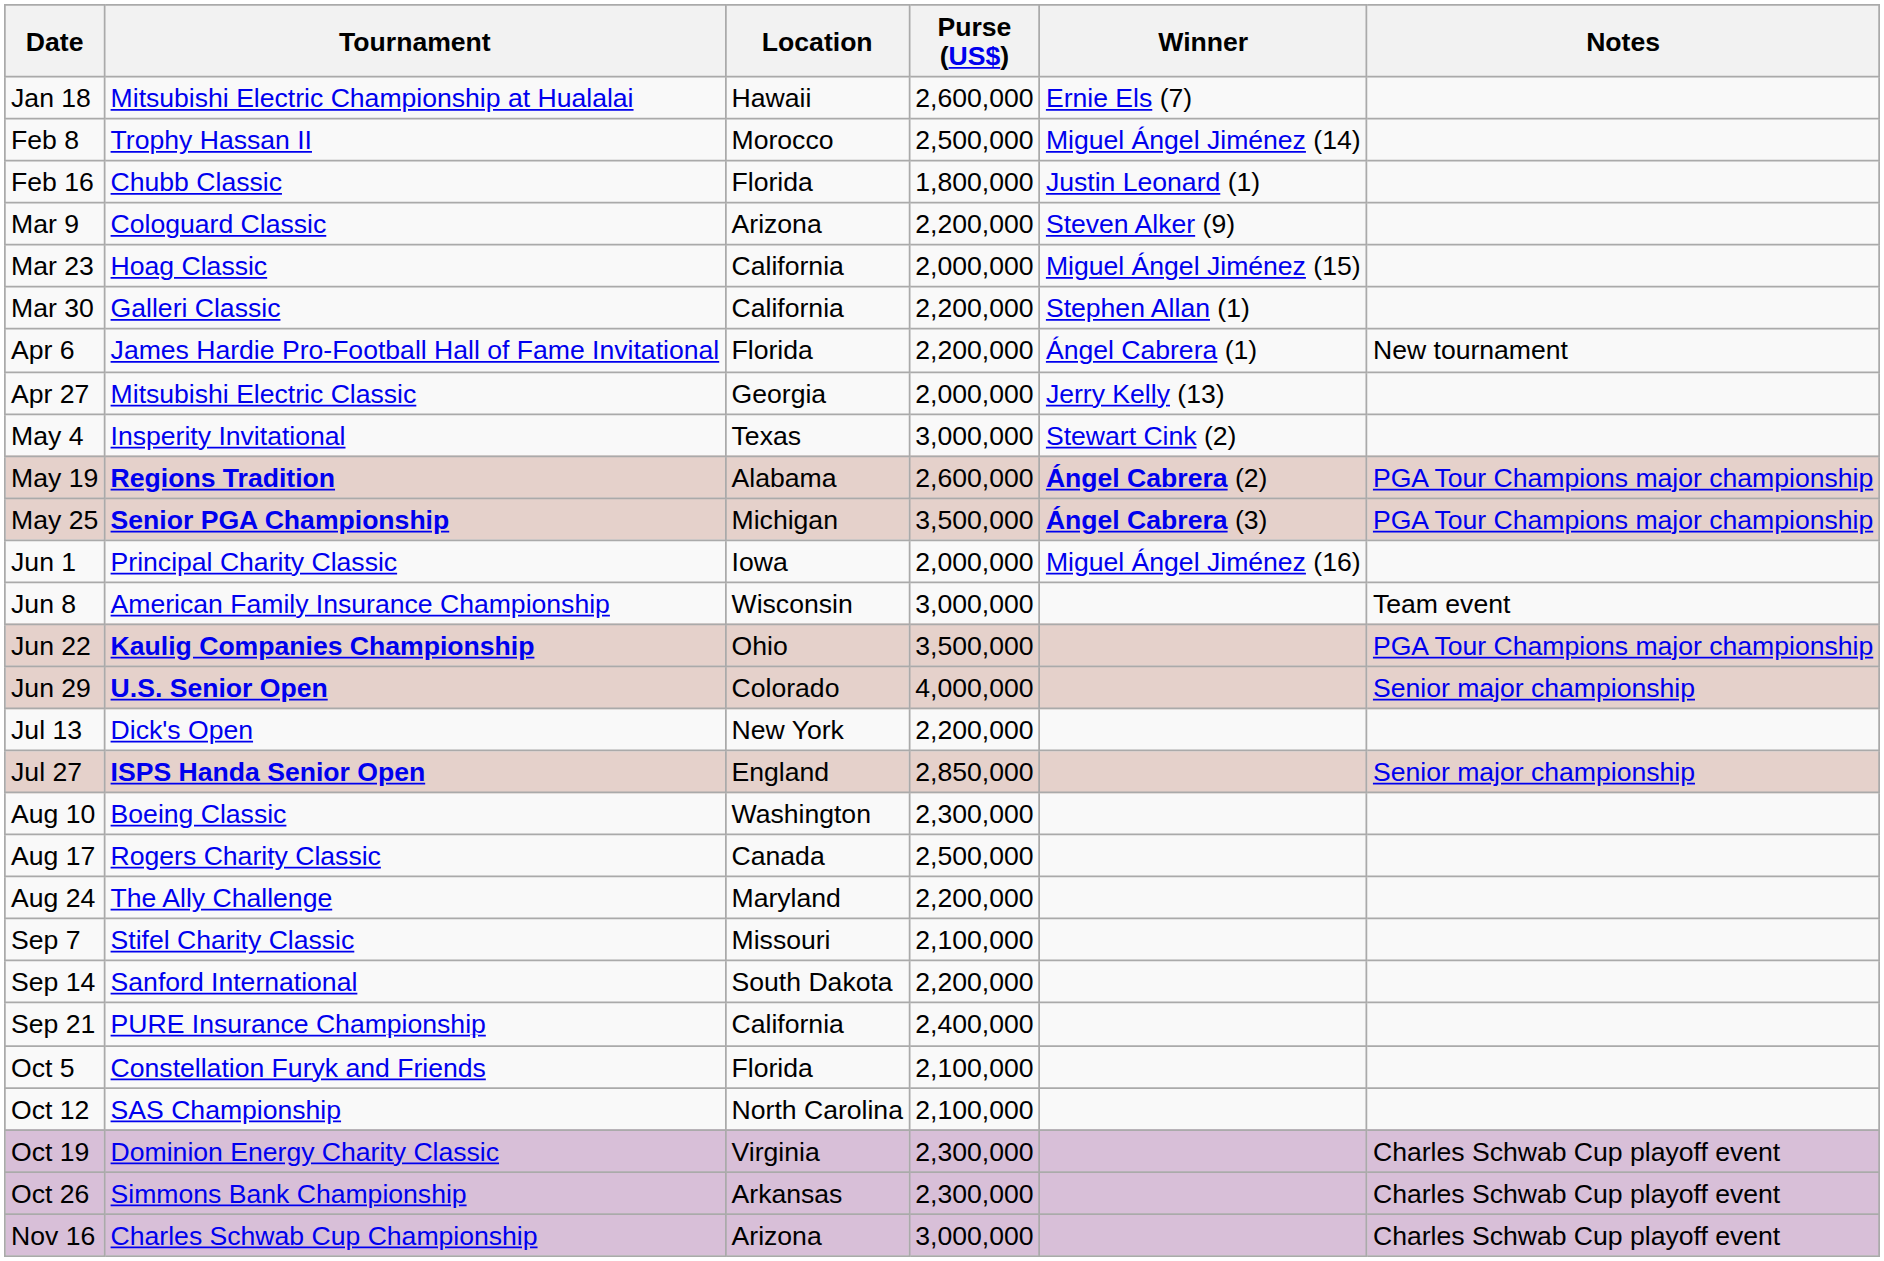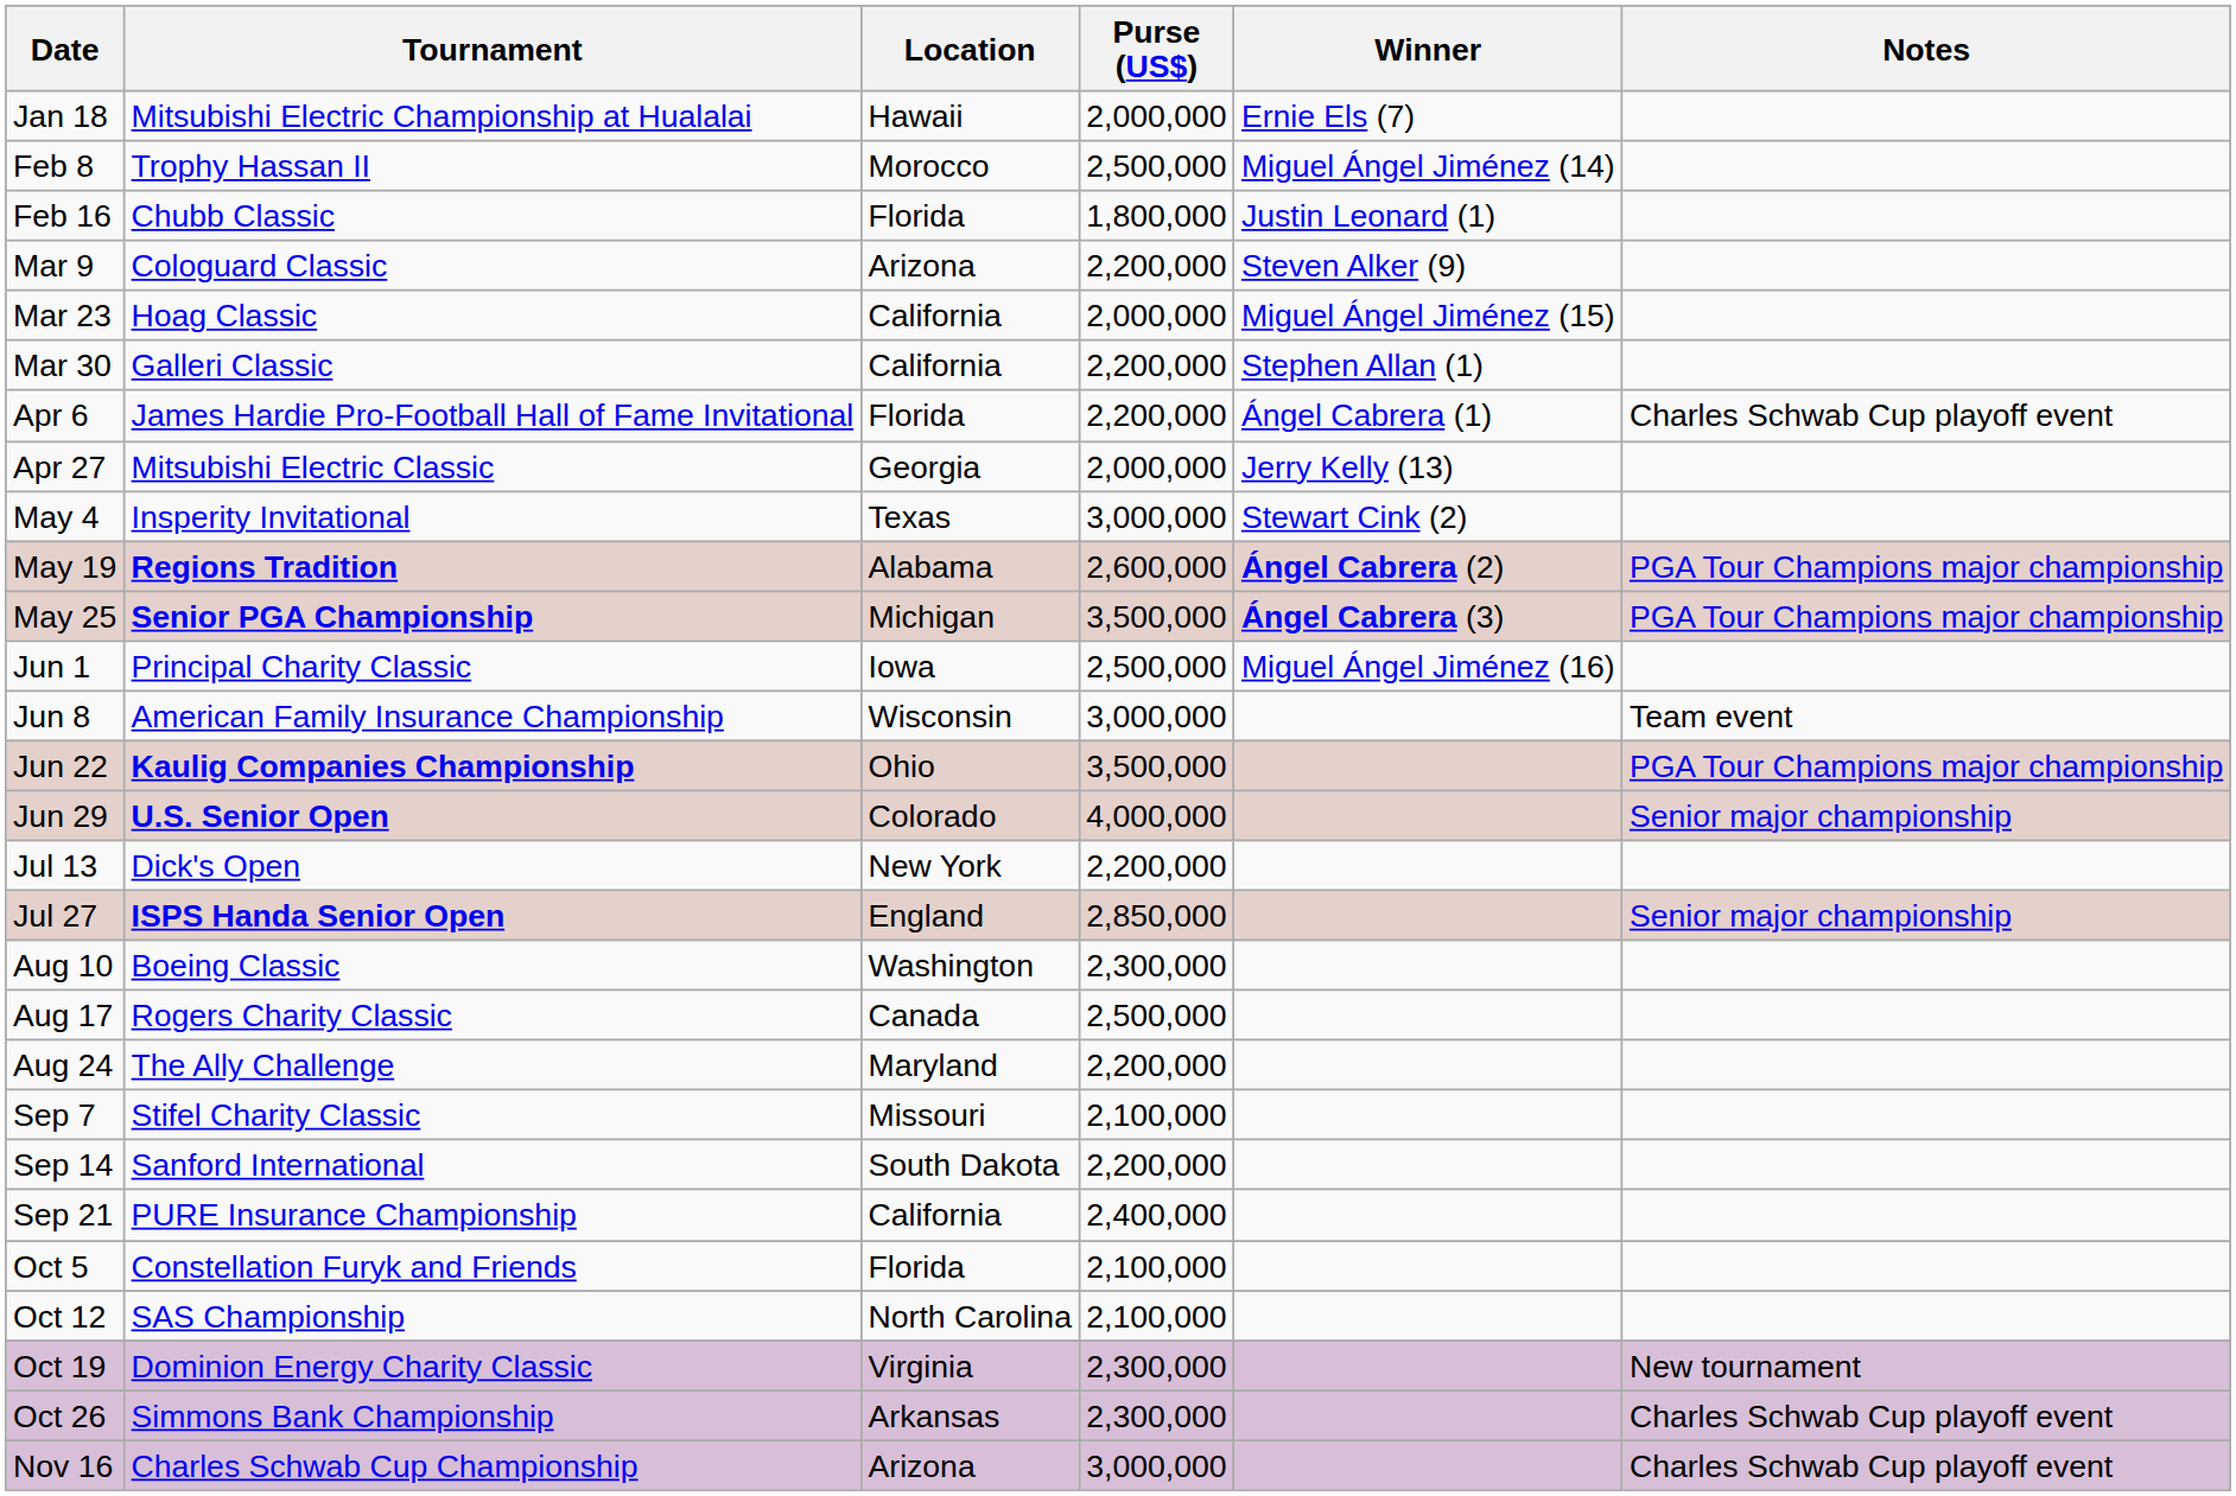 <table class="wikitable" style="font-size:95%">
 <tr>
 <th>Date</th>
 <th>Tournament</th>
 <th>Location</th>
 <th>Purse<br>(<a href='#'>US$</a>)</th>
 <th>Winner</th>
 <th>Notes</th>
 </tr>
 <tr>
 <td>Jan 18</td>
 <td><a href='#'>Mitsubishi Electric Championship at Hualalai</a></td>
 <td>Hawaii</td>
-<td align=right>2,600,000</td>
+<td align=right>2,000,000</td>
 <td> <a href='#'>Ernie Els</a> (7)</td>
 <td></td>
 </tr>
 <tr>
 <td>Feb 8</td>
 <td><a href='#'>Trophy Hassan II</a></td>
 <td>Morocco</td>
 <td align=right>2,500,000</td>
 <td> <a href='#'>Miguel Ángel Jiménez</a> (14)</td>
 <td></td>
 </tr>
 <tr>
 <td>Feb 16</td>
 <td><a href='#'>Chubb Classic</a></td>
 <td>Florida</td>
 <td align=right>1,800,000</td>
 <td> <a href='#'>Justin Leonard</a> (1)</td>
 <td></td>
 </tr>
 <tr>
 <td>Mar 9</td>
 <td><a href='#'>Cologuard Classic</a></td>
 <td>Arizona</td>
 <td align=right>2,200,000</td>
 <td> <a href='#'>Steven Alker</a> (9)</td>
 <td></td>
 </tr>
 <tr>
 <td>Mar 23</td>
 <td><a href='#'>Hoag Classic</a></td>
 <td>California</td>
 <td align=right>2,000,000</td>
 <td> <a href='#'>Miguel Ángel Jiménez</a> (15)</td>
 <td></td>
 </tr>
 <tr>
 <td>Mar 30</td>
 <td><a href='#'>Galleri Classic</a></td>
 <td>California</td>
 <td align=right>2,200,000</td>
 <td> <a href='#'>Stephen Allan</a> (1)</td>
 <td></td>
 </tr>
 <tr>
 <td>Apr 6</td>
 <td><a href='#'>James Hardie Pro-Football Hall of Fame Invitational</a></td>
 <td>Florida</td>
 <td align=right>2,200,000</td>
 <td> <a href='#'>Ángel Cabrera</a> (1)</td>
-<td>New tournament</td>
+<td>Charles Schwab Cup playoff event</td>
 </tr>
 <tr>
 <td>Apr 27</td>
 <td><a href='#'>Mitsubishi Electric Classic</a></td>
 <td>Georgia</td>
 <td align=right>2,000,000</td>
 <td> <a href='#'>Jerry Kelly</a> (13)</td>
 <td></td>
 </tr>
 <tr>
 <td>May 4</td>
 <td><a href='#'>Insperity Invitational</a></td>
 <td>Texas</td>
 <td align=right>3,000,000</td>
 <td> <a href='#'>Stewart Cink</a> (2)</td>
 <td></td>
 </tr>
 <tr style="background:#e5d1cb;">
 <td>May 19</td>
 <td><strong><a href='#'>Regions Tradition</a></strong></td>
 <td>Alabama</td>
 <td align=right>2,600,000</td>
 <td> <strong><a href='#'>Ángel Cabrera</a></strong> (2)</td>
 <td><a href='#'>PGA Tour Champions major championship</a></td>
 </tr>
 <tr style="background:#e5d1cb;">
 <td>May 25</td>
 <td><strong><a href='#'>Senior PGA Championship</a></strong></td>
 <td>Michigan</td>
 <td align=right>3,500,000</td>
 <td> <strong><a href='#'>Ángel Cabrera</a></strong> (3)</td>
 <td><a href='#'>PGA Tour Champions major championship</a></td>
 </tr>
 <tr>
 <td>Jun 1</td>
 <td><a href='#'>Principal Charity Classic</a></td>
 <td>Iowa</td>
-<td align=right>2,000,000</td>
+<td align=right>2,500,000</td>
 <td> <a href='#'>Miguel Ángel Jiménez</a> (16)</td>
 <td></td>
 </tr>
 <tr>
 <td>Jun 8</td>
 <td><a href='#'>American Family Insurance Championship</a></td>
 <td>Wisconsin</td>
 <td align=right>3,000,000</td>
 <td></td>
 <td>Team event</td>
 </tr>
 <tr style="background:#e5d1cb;">
 <td>Jun 22</td>
 <td><strong><a href='#'>Kaulig Companies Championship</a></strong></td>
 <td>Ohio</td>
 <td align=right>3,500,000</td>
 <td></td>
 <td><a href='#'>PGA Tour Champions major championship</a></td>
 </tr>
 <tr style="background:#e5d1cb;">
 <td>Jun 29</td>
 <td><strong><a href='#'>U.S. Senior Open</a></strong></td>
 <td>Colorado</td>
 <td align=right>4,000,000</td>
 <td></td>
 <td><a href='#'>Senior major championship</a></td>
 </tr>
 <tr>
 <td>Jul 13</td>
 <td><a href='#'>Dick's Open</a></td>
 <td>New York</td>
 <td align=right>2,200,000</td>
 <td></td>
 <td></td>
 </tr>
 <tr style="background:#e5d1cb;">
 <td>Jul 27</td>
 <td><strong><a href='#'>ISPS Handa Senior Open</a></strong></td>
 <td>England</td>
 <td align=right>2,850,000</td>
 <td></td>
 <td><a href='#'>Senior major championship</a></td>
 </tr>
 <tr>
 <td>Aug 10</td>
 <td><a href='#'>Boeing Classic</a></td>
 <td>Washington</td>
 <td align=right>2,300,000</td>
 <td></td>
 <td></td>
 </tr>
 <tr>
 <td>Aug 17</td>
 <td><a href='#'>Rogers Charity Classic</a></td>
 <td>Canada</td>
 <td align=right>2,500,000</td>
 <td></td>
 <td></td>
 </tr>
 <tr>
 <td>Aug 24</td>
 <td><a href='#'>The Ally Challenge</a></td>
 <td>Maryland</td>
 <td align=right>2,200,000</td>
 <td></td>
 <td></td>
 </tr>
 <tr>
 <td>Sep 7</td>
 <td><a href='#'>Stifel Charity Classic</a></td>
 <td>Missouri</td>
 <td align=right>2,100,000</td>
 <td></td>
 <td></td>
 </tr>
 <tr>
 <td>Sep 14</td>
 <td><a href='#'>Sanford International</a></td>
 <td>South Dakota</td>
 <td align=right>2,200,000</td>
 <td></td>
 <td></td>
 </tr>
 <tr>
 <td>Sep 21</td>
 <td><a href='#'>PURE Insurance Championship</a></td>
 <td>California</td>
 <td align=right>2,400,000</td>
 <td></td>
 <td></td>
 </tr>
 <tr>
 <td>Oct 5</td>
 <td><a href='#'>Constellation Furyk and Friends</a></td>
 <td>Florida</td>
 <td align=right>2,100,000</td>
 <td></td>
 <td></td>
 </tr>
 <tr>
 <td>Oct 12</td>
 <td><a href='#'>SAS Championship</a></td>
 <td>North Carolina</td>
 <td align=right>2,100,000</td>
 <td></td>
 <td></td>
 </tr>
 <tr style="background:thistle;">
 <td>Oct 19</td>
 <td><a href='#'>Dominion Energy Charity Classic</a></td>
 <td>Virginia</td>
 <td align=right>2,300,000</td>
 <td></td>
-<td>Charles Schwab Cup playoff event</td>
+<td>New tournament</td>
 </tr>
 <tr style="background:thistle;">
 <td>Oct 26</td>
 <td><a href='#'>Simmons Bank Championship</a></td>
 <td>Arkansas</td>
 <td align=right>2,300,000</td>
 <td></td>
 <td>Charles Schwab Cup playoff event</td>
 </tr>
 <tr style="background:thistle;">
 <td>Nov 16</td>
 <td><a href='#'>Charles Schwab Cup Championship</a></td>
 <td>Arizona</td>
 <td align=right>3,000,000</td>
 <td></td>
 <td>Charles Schwab Cup playoff event</td>
 </tr>
 </table>
